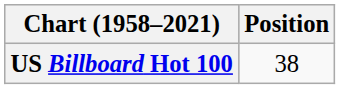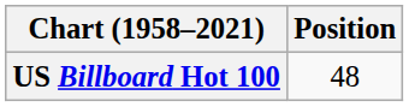 <table class="wikitable plainrowheaders" style="text-align:center">
 <tr>
 <th>Chart (1958–2021)</th>
 <th>Position</th>
 </tr>
 <tr>
 <th scope="row">US <a href='#'><em>Billboard</em> Hot 100</a></th>
-<td>38</td>
+<td>48</td>
 </tr>
 </table>
